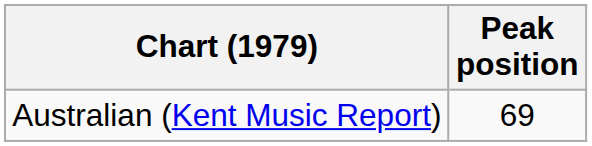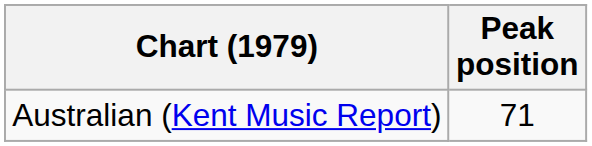 <table class="wikitable">
 <tr>
 <th>Chart (1979)</th>
 <th>Peak<br>position</th>
 </tr>
 <tr>
 <td>Australian (<a href='#'>Kent Music Report</a>)</td>
-<td align="center">69</td>
+<td align="center">71</td>
 </tr>
 </table>
